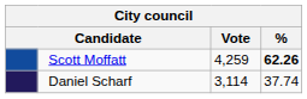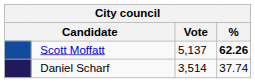 <table class="wikitable">
 <tr>
 <th colspan="4">City council</th>
 </tr>
 <tr>
 <th bgcolor="#DDDDFF" width="230px" colspan="2">Candidate</th>
 <th bgcolor="#DDDDFF" width="50px">Vote</th>
 <th bgcolor="#DDDDFF" width="30px">%</th>
 </tr>
 <tr>
 <td bgcolor=#114B9D width="30px"> </td>
 <td>  <a href='#'>Scott Moffatt</a></td>
-<td>4,259</td>
+<td>5,137</td>
 <td><strong>62.26</strong></td>
 </tr>
 <tr>
 <td bgcolor=#22195C width="30px"> </td>
 <td>  Daniel Scharf</td>
-<td>3,114</td>
+<td>3,514</td>
 <td>37.74</td>
 </tr>
 </table>
